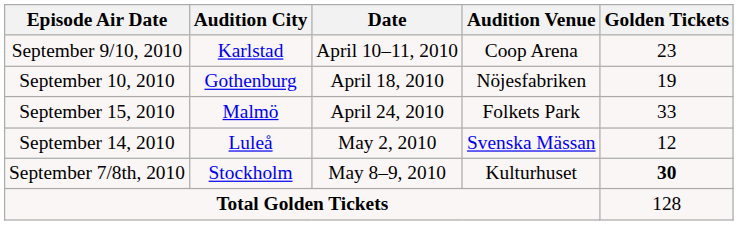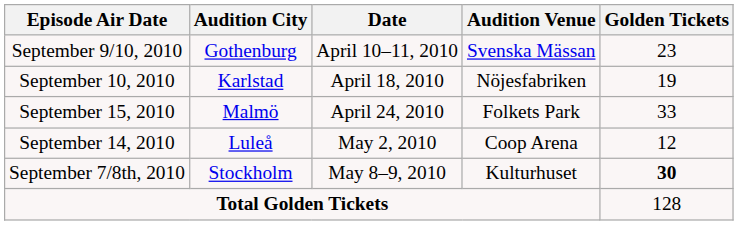 <table class="wikitable">
 <tr>
 <th>Episode Air Date</th>
 <th>Audition City</th>
 <th>Date</th>
 <th>Audition Venue</th>
 <th>Golden Tickets</th>
 </tr>
 <tr>
 <td align="center" bgcolor="#FAF6F6">September 9/10, 2010</td>
-<td align="center" bgcolor="#FAF6F6"><a href='#'>Karlstad</a></td>
+<td align="center" bgcolor="#FAF6F6"><a href='#'>Gothenburg</a></td>
 <td align="center" bgcolor="#FAF6F6">April 10–11, 2010</td>
-<td align="center" bgcolor="#FAF6F6">Coop Arena</td>
+<td align="center" bgcolor="#FAF6F6"><a href='#'>Svenska Mässan</a></td>
 <td align="center" bgcolor="#FAF6F6">23</td>
 </tr>
 <tr>
 <td align="center" bgcolor="#FAF6F6">September 10, 2010</td>
-<td align="center" bgcolor="#FAF6F6"><a href='#'>Gothenburg</a></td>
+<td align="center" bgcolor="#FAF6F6"><a href='#'>Karlstad</a></td>
 <td align="center" bgcolor="#FAF6F6">April 18, 2010</td>
 <td align="center" bgcolor="#FAF6F6">Nöjesfabriken</td>
 <td align="center" bgcolor="#FAF6F6">19</td>
 </tr>
 <tr>
 <td align="center" bgcolor="#FAF6F6">September 15, 2010</td>
 <td align="center" bgcolor="#FAF6F6"><a href='#'>Malmö</a></td>
 <td align="center" bgcolor="#FAF6F6">April 24, 2010</td>
 <td align="center" bgcolor="#FAF6F6">Folkets Park</td>
 <td align="center" bgcolor="#FAF6F6">33</td>
 </tr>
 <tr>
 <td align="center" bgcolor="#FAF6F6">September 14, 2010</td>
 <td align="center" bgcolor="#FAF6F6"><a href='#'>Luleå</a></td>
 <td align="center" bgcolor="#FAF6F6">May 2, 2010</td>
-<td align="center" bgcolor="#FAF6F6"><a href='#'>Svenska Mässan</a></td>
+<td align="center" bgcolor="#FAF6F6">Coop Arena</td>
 <td align="center" bgcolor="#FAF6F6">12</td>
 </tr>
 <tr>
 <td align="center" bgcolor="#FAF6F6">September 7/8th, 2010</td>
 <td align="center" bgcolor="#FAF6F6"><a href='#'>Stockholm</a></td>
 <td align="center" bgcolor="#FAF6F6">May 8–9, 2010</td>
 <td align="center" bgcolor="#FAF6F6">Kulturhuset</td>
 <td align="center" bgcolor="#FAF6F6"><strong>30</strong></td>
 </tr>
 <tr>
 <td align="center" bgcolor="#FAF6F6" colspan="4"><strong>Total Golden Tickets</strong></td>
 <td align="center" bgcolor="#FAF6F6">128</td>
 </tr>
 </table>
